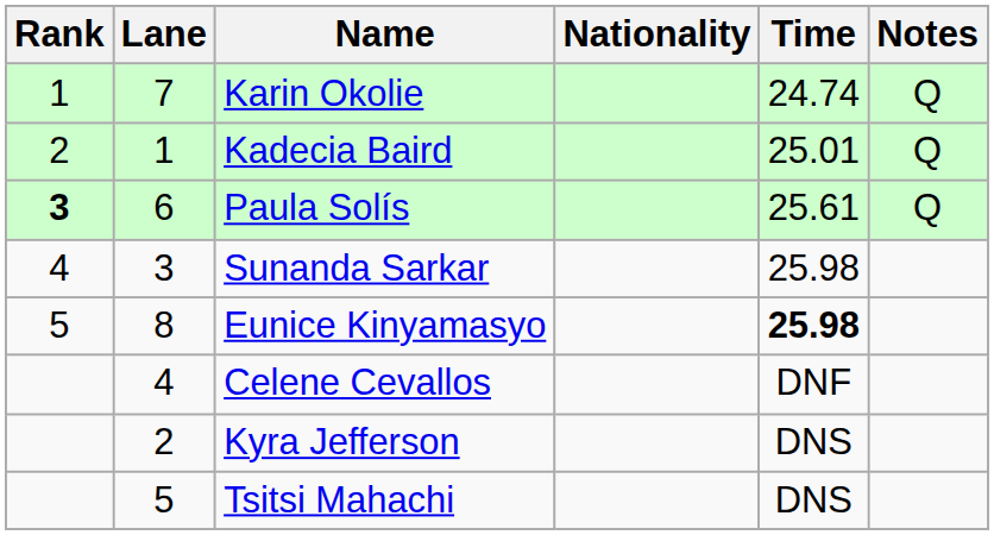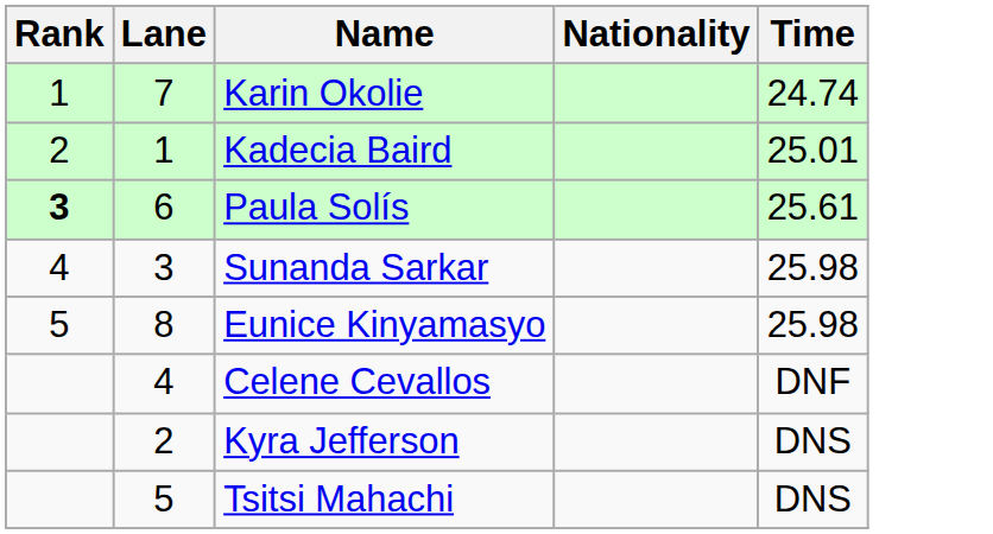 <table class="wikitable sortable" style="text-align:center">
 <tr>
 <th>Rank</th>
 <th>Lane</th>
 <th>Name</th>
 <th>Nationality</th>
 <th>Time</th>
-<th>Notes</th>
 </tr>
 <tr bgcolor=ccffcc>
 <td>1</td>
 <td>7</td>
 <td align=left><a href='#'>Karin Okolie</a></td>
 <td align=left></td>
 <td>24.74</td>
-<td>Q</td>
 </tr>
 <tr bgcolor=ccffcc>
 <td>2</td>
 <td>1</td>
 <td align=left><a href='#'>Kadecia Baird</a></td>
 <td align=left></td>
 <td>25.01</td>
-<td>Q</td>
 </tr>
 <tr bgcolor=ccffcc>
 <td><strong>3</strong></td>
 <td>6</td>
 <td align=left><a href='#'>Paula Solís</a></td>
 <td align=left></td>
 <td>25.61</td>
-<td>Q</td>
 </tr>
 <tr>
 <td>4</td>
 <td>3</td>
 <td align=left><a href='#'>Sunanda Sarkar</a></td>
 <td align=left></td>
 <td>25.98</td>
-<td></td>
 </tr>
 <tr>
 <td>5</td>
 <td>8</td>
 <td align=left><a href='#'>Eunice Kinyamasyo</a></td>
 <td align=left></td>
-<td><strong>25.98</strong></td>
-<td></td>
+<td>25.98</td>
 </tr>
 <tr>
 <td></td>
 <td>4</td>
 <td align=left><a href='#'>Celene Cevallos</a></td>
 <td align=left></td>
 <td>DNF</td>
-<td></td>
 </tr>
 <tr>
 <td></td>
 <td>2</td>
 <td align=left><a href='#'>Kyra Jefferson</a></td>
 <td align=left></td>
 <td>DNS</td>
-<td></td>
 </tr>
 <tr>
 <td></td>
 <td>5</td>
 <td align=left><a href='#'>Tsitsi Mahachi</a></td>
 <td align=left></td>
 <td>DNS</td>
-<td></td>
 </tr>
 </table>
